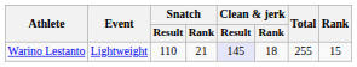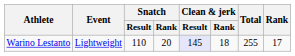 <table class="wikitable" style="font-size:90%">
 <tr>
 <th rowspan="2">Athlete</th>
 <th rowspan="2">Event</th>
 <th colspan="2">Snatch</th>
 <th colspan="2">Clean & jerk</th>
 <th rowspan="2">Total</th>
 <th rowspan="2">Rank</th>
 </tr>
 <tr style="font-size:95%">
 <th>Result</th>
 <th>Rank</th>
 <th>Result</th>
 <th>Rank</th>
 </tr>
 <tr align=center>
 <td align=left><a href='#'>Warino Lestanto</a></td>
 <td align=left><a href='#'>Lightweight</a></td>
 <td>110</td>
-<td>21</td>
+<td>20</td>
 <td style="background: lavender;">145</td>
 <td>18</td>
 <td>255</td>
-<td>15</td>
+<td>17</td>
 </tr>
 </table>
